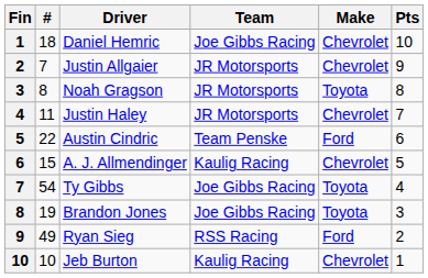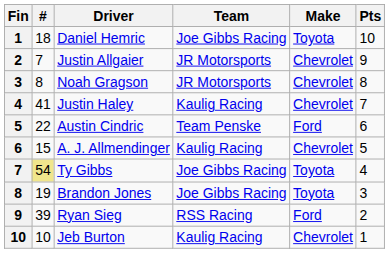 <table class="wikitable" style="font-size:95%">
 <tr>
 <th>Fin</th>
 <th>#</th>
 <th>Driver</th>
 <th>Team</th>
 <th>Make</th>
 <th>Pts</th>
 </tr>
 <tr>
 <th>1</th>
 <td>18</td>
 <td><a href='#'>Daniel Hemric</a></td>
 <td><a href='#'>Joe Gibbs Racing</a></td>
-<td><a href='#'>Chevrolet</a></td>
+<td><a href='#'>Toyota</a></td>
 <td>10</td>
 </tr>
 <tr>
 <th>2</th>
 <td>7</td>
 <td><a href='#'>Justin Allgaier</a></td>
 <td><a href='#'>JR Motorsports</a></td>
 <td><a href='#'>Chevrolet</a></td>
 <td>9</td>
 </tr>
 <tr>
 <th>3</th>
 <td>8</td>
 <td><a href='#'>Noah Gragson</a></td>
 <td><a href='#'>JR Motorsports</a></td>
-<td><a href='#'>Toyota</a></td>
+<td><a href='#'>Chevrolet</a></td>
 <td>8</td>
 </tr>
 <tr>
 <th>4</th>
-<td>11</td>
+<td>41</td>
 <td><a href='#'>Justin Haley</a></td>
-<td><a href='#'>JR Motorsports</a></td>
+<td><a href='#'>Kaulig Racing</a></td>
 <td><a href='#'>Chevrolet</a></td>
 <td>7</td>
 </tr>
 <tr>
 <th>5</th>
 <td>22</td>
 <td><a href='#'>Austin Cindric</a></td>
 <td><a href='#'>Team Penske</a></td>
 <td><a href='#'>Ford</a></td>
 <td>6</td>
 </tr>
 <tr>
 <th>6</th>
 <td>15</td>
 <td><a href='#'>A. J. Allmendinger</a></td>
 <td><a href='#'>Kaulig Racing</a></td>
 <td><a href='#'>Chevrolet</a></td>
 <td>5</td>
 </tr>
 <tr>
 <th>7</th>
-<td>54</td>
+<td style="background: khaki;">54</td>
 <td><a href='#'>Ty Gibbs</a></td>
 <td><a href='#'>Joe Gibbs Racing</a></td>
 <td><a href='#'>Toyota</a></td>
 <td>4</td>
 </tr>
 <tr>
 <th>8</th>
 <td>19</td>
 <td><a href='#'>Brandon Jones</a></td>
 <td><a href='#'>Joe Gibbs Racing</a></td>
 <td><a href='#'>Toyota</a></td>
 <td>3</td>
 </tr>
 <tr>
 <th>9</th>
-<td>49</td>
+<td>39</td>
 <td><a href='#'>Ryan Sieg</a></td>
 <td><a href='#'>RSS Racing</a></td>
 <td><a href='#'>Ford</a></td>
 <td>2</td>
 </tr>
 <tr>
 <th>10</th>
 <td>10</td>
 <td><a href='#'>Jeb Burton</a></td>
 <td><a href='#'>Kaulig Racing</a></td>
 <td><a href='#'>Chevrolet</a></td>
 <td>1</td>
 </tr>
 </table>
